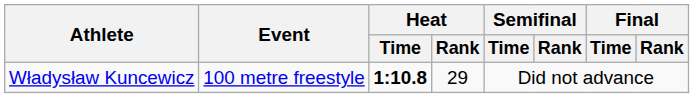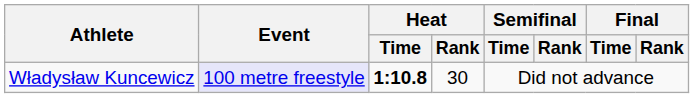 <table class=wikitable style="font-size:90%">
 <tr>
 <th rowspan="2">Athlete</th>
 <th rowspan="2">Event</th>
 <th colspan="2">Heat</th>
 <th colspan="2">Semifinal</th>
 <th colspan="2">Final</th>
 </tr>
 <tr style="font-size:95%">
 <th>Time</th>
 <th>Rank</th>
 <th>Time</th>
 <th>Rank</th>
 <th>Time</th>
 <th>Rank</th>
 </tr>
 <tr align=center>
 <td align=left rowspan=1><a href='#'>Władysław Kuncewicz</a></td>
-<td align=left><a href='#'>100 metre freestyle</a></td>
+<td align=left style="background: lavender;"><a href='#'>100 metre freestyle</a></td>
 <td><strong>1:10.8</strong></td>
-<td>29</td>
+<td>30</td>
 <td colspan=4 align=center>Did not advance</td>
 </tr>
 </table>
